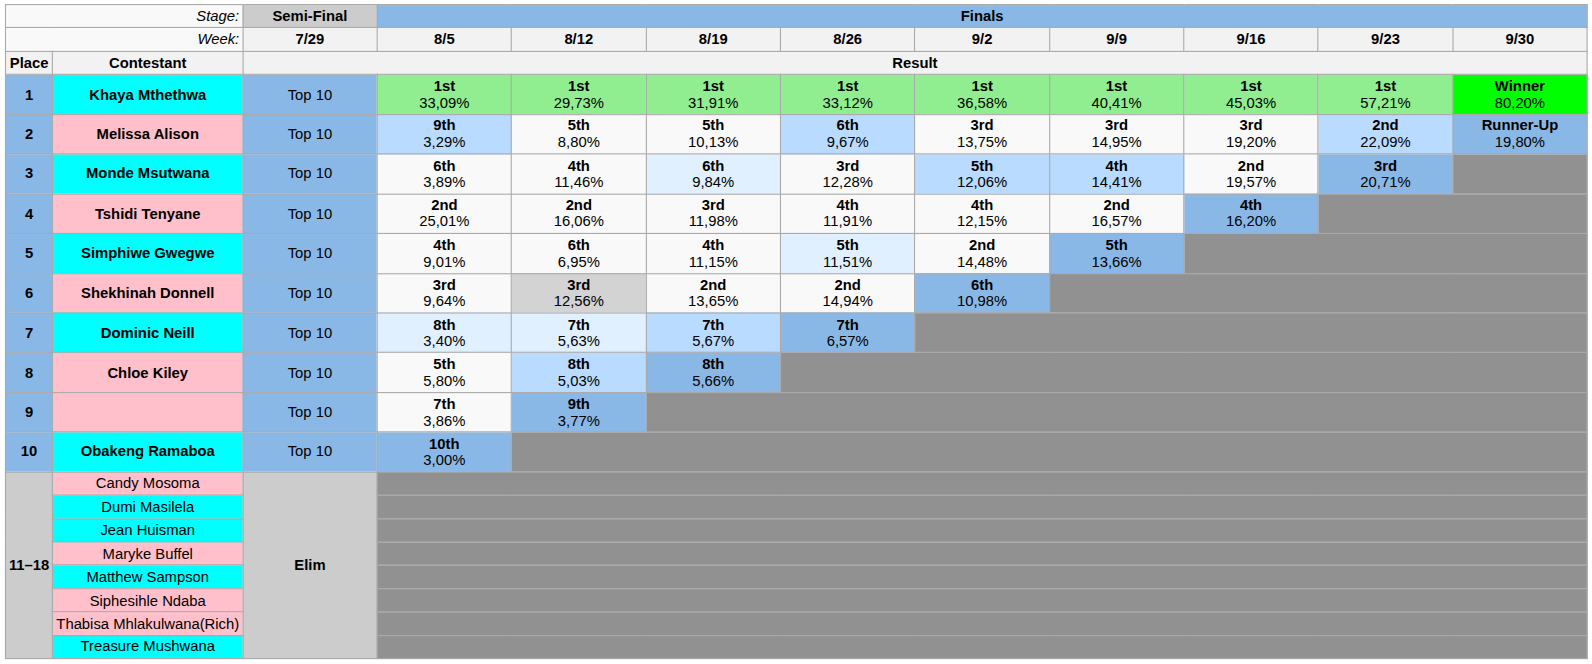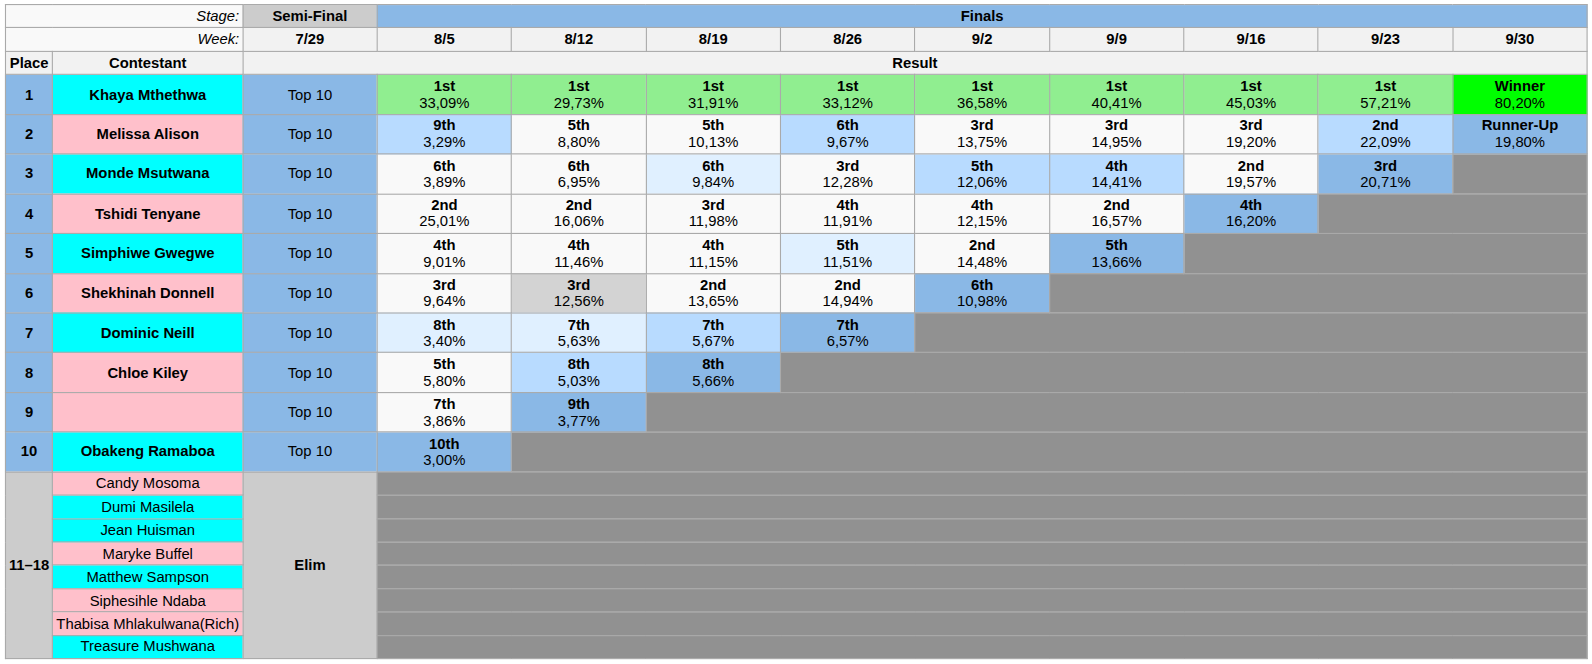 <table class="wikitable" style="margin:1em auto; text-align:center; font-size:85%">
 <tr>
 <td colspan="2" style="text-align:right;"><em>Stage:</em></td>
 <td colspan="1" style="background:#cccccc;"><strong>Semi-Final</strong></td>
 <td colspan="9" style="background:#8ab8e6;"><strong>Finals</strong></td>
 </tr>
 <tr>
 <td colspan="2" style="text-align:right;"><em>Week:</em></td>
 <th style="width:8.5%">7/29</th>
 <th style="width:8.5%">8/5</th>
 <th style="width:8.5%">8/12</th>
 <th style="width:8.5%">8/19</th>
 <th style="width:8.5%">8/26</th>
 <th style="width:8.5%">9/2</th>
 <th style="width:8.5%">9/9</th>
 <th style="width:8.5%">9/16</th>
 <th style="width:8.5%">9/23</th>
 <th style="width:8.5%">9/30</th>
 </tr>
 <tr>
 <th>Place</th>
 <th>Contestant</th>
 <th colspan="14">Result</th>
 </tr>
 <tr>
 <td style="background:#8ab8e6;"><strong>1</strong></td>
 <td style="background:cyan;"><strong>Khaya Mthethwa</strong></td>
 <td bgcolor="#8ab8e6">Top 10</td>
 <td style="background:lightgreen;"><strong>1st</strong><br>33,09%</td>
 <td style="background:lightgreen;"><strong>1st</strong><br>29,73%</td>
 <td style="background:lightgreen;"><strong>1st</strong><br>31,91%</td>
 <td style="background:lightgreen;"><strong>1st</strong><br>33,12%</td>
 <td style="background:lightgreen;"><strong>1st</strong><br>36,58%</td>
 <td style="background:lightgreen;"><strong>1st</strong><br>40,41%</td>
 <td style="background:lightgreen;"><strong>1st</strong><br>45,03%</td>
 <td style="background:lightgreen;"><strong>1st</strong><br>57,21%</td>
 <td style="background:lime;"><strong>Winner</strong><br>80,20%</td>
 </tr>
 <tr>
 <td style="background:#8ab8e6;"><strong>2</strong></td>
 <td style="background:pink;"><strong>Melissa Alison</strong></td>
 <td bgcolor="#8ab8e6">Top 10</td>
 <td bgcolor="#b8dbff"><strong>9th</strong><br>3,29%</td>
 <td><strong>5th</strong><br>8,80%</td>
 <td><strong>5th</strong><br>10,13%</td>
 <td bgcolor="#b8dbff"><strong>6th</strong><br>9,67%</td>
 <td><strong>3rd</strong><br>13,75%</td>
 <td><strong>3rd</strong><br>14,95%</td>
 <td><strong>3rd</strong><br>19,20%</td>
 <td bgcolor="#b8dbff"><strong>2nd</strong><br>22,09%</td>
 <td style="background:#8ab8e6;"><strong>Runner-Up</strong><br>19,80%</td>
 </tr>
 <tr>
 <td style="background:#8ab8e6;"><strong>3</strong></td>
 <td style="background:cyan;"><strong>Monde Msutwana</strong></td>
 <td bgcolor="#8ab8e6">Top 10</td>
 <td><strong>6th</strong><br>3,89%</td>
-<td><strong>4th</strong><br>11,46%</td>
+<td><strong>6th</strong><br>6,95%</td>
 <td bgcolor="#e0f0ff"><strong>6th</strong><br>9,84%</td>
 <td><strong>3rd</strong><br>12,28%</td>
 <td bgcolor="#b8dbff"><strong>5th</strong><br>12,06%</td>
 <td bgcolor="#b8dbff"><strong>4th</strong><br>14,41%</td>
 <td><strong>2nd</strong><br>19,57%</td>
 <td style="background:#8ab8e6;"><strong>3rd</strong><br>20,71%</td>
 <td style="background:#919191;"></td>
 </tr>
 <tr>
 <td style="background:#8ab8e6;"><strong>4</strong></td>
 <td style="background:pink;"><strong>Tshidi Tenyane</strong></td>
 <td bgcolor="#8ab8e6">Top 10</td>
 <td><strong>2nd</strong><br>25,01%</td>
 <td><strong>2nd</strong><br>16,06%</td>
 <td><strong>3rd</strong><br>11,98%</td>
 <td><strong>4th</strong><br>11,91%</td>
 <td><strong>4th</strong><br>12,15%</td>
 <td><strong>2nd</strong><br>16,57%</td>
 <td style="background:#8ab8e6;"><strong>4th</strong><br>16,20%</td>
 <td style="background:#919191;" colspan="2"></td>
 </tr>
 <tr>
 <td style="background:#8ab8e6;"><strong>5</strong></td>
 <td style="background:cyan;"><strong>Simphiwe Gwegwe</strong></td>
 <td bgcolor="#8ab8e6">Top 10</td>
 <td><strong>4th</strong><br>9,01%</td>
-<td><strong>6th</strong><br>6,95%</td>
+<td><strong>4th</strong><br>11,46%</td>
 <td><strong>4th</strong><br>11,15%</td>
 <td bgcolor="#e0f0ff"><strong>5th</strong><br>11,51%</td>
 <td><strong>2nd</strong><br>14,48%</td>
 <td style="background:#8ab8e6;"><strong>5th</strong><br>13,66%</td>
 <td style="background:#919191;" colspan="3"></td>
 </tr>
 <tr>
 <td style="background:#8ab8e6;"><strong>6</strong></td>
 <td style="background:pink;"><strong>Shekhinah Donnell</strong></td>
 <td bgcolor="#8ab8e6">Top 10</td>
 <td><strong>3rd</strong><br>9,64%</td>
 <td style="background: lightgrey;"><strong>3rd</strong><br>12,56%</td>
 <td><strong>2nd</strong><br>13,65%</td>
 <td><strong>2nd</strong><br>14,94%</td>
 <td style="background:#8ab8e6;"><strong>6th</strong><br>10,98%</td>
 <td style="background:#919191;" colspan="4"></td>
 </tr>
 <tr>
 <td style="background:#8ab8e6;"><strong>7</strong></td>
 <td style="background:cyan;"><strong>Dominic Neill</strong></td>
 <td bgcolor="#8ab8e6">Top 10</td>
 <td bgcolor="#e0f0ff"><strong>8th</strong><br>3,40%</td>
 <td bgcolor="#e0f0ff"><strong>7th</strong><br>5,63%</td>
 <td bgcolor="#b8dbff"><strong>7th</strong><br>5,67%</td>
 <td style="background:#8ab8e6;"><strong>7th</strong><br>6,57%</td>
 <td style="background:#919191;" colspan="5"></td>
 </tr>
 <tr>
 <td style="background:#8ab8e6;"><strong>8</strong></td>
 <td style="background:pink;"><strong>Chloe Kiley</strong></td>
 <td bgcolor="#8ab8e6">Top 10</td>
 <td><strong>5th</strong><br>5,80%</td>
 <td bgcolor="#b8dbff"><strong>8th</strong><br>5,03%</td>
 <td style="background:#8ab8e6;"><strong>8th</strong><br>5,66%</td>
 <td style="background:#919191;" colspan="6"></td>
 </tr>
 <tr>
 <td style="background:#8ab8e6;"><strong>9</strong></td>
 <td style="background:pink;"><strong></strong></td>
 <td bgcolor="#8ab8e6">Top 10</td>
 <td><strong>7th</strong><br>3,86%</td>
 <td style="background:#8ab8e6;"><strong>9th</strong><br>3,77%</td>
 <td style="background:#919191;" colspan="7"></td>
 </tr>
 <tr>
 <td style="background:#8ab8e6;"><strong>10</strong></td>
 <td style="background:cyan;"><strong>Obakeng Ramaboa</strong></td>
 <td bgcolor="#8ab8e6">Top 10</td>
 <td style="background:#8ab8e6;"><strong>10th</strong><br>3,00%</td>
 <td style="background:#919191;" colspan="8"></td>
 </tr>
 <tr>
 <td style="background:#ccc;" rowspan="8"><strong>11–18</strong></td>
 <td style="background:pink;">Candy Mosoma</td>
 <td style="background:#ccc;" rowspan="8"><strong>Elim</strong></td>
 <td style="background:#919191;" colspan="9"></td>
 </tr>
 <tr>
 <td style="background:cyan;">Dumi Masilela</td>
 <td style="background:#919191;" colspan="9"></td>
 </tr>
 <tr>
 <td style="background:cyan;">Jean Huisman</td>
 <td style="background:#919191;" colspan="9"></td>
 </tr>
 <tr>
 <td style="background:pink;">Maryke Buffel</td>
 <td style="background:#919191;" colspan="9"></td>
 </tr>
 <tr>
 <td style="background:cyan;">Matthew Sampson</td>
 <td style="background:#919191;" colspan="9"></td>
 </tr>
 <tr>
 <td style="background:pink;">Siphesihle Ndaba</td>
 <td style="background:#919191;" colspan="9"></td>
 </tr>
 <tr>
 <td style="background:pink;">Thabisa Mhlakulwana(Rich)</td>
 <td style="background:#919191;" colspan="9"></td>
 </tr>
 <tr>
 <td style="background:cyan;">Treasure Mushwana</td>
 <td style="background:#919191;" colspan="9"></td>
 </tr>
 </table>
